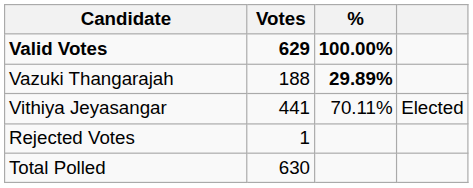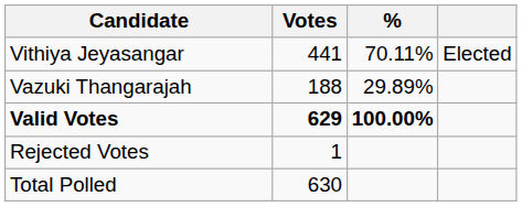 <table class="wikitable" border="1" style="text-align:right;">
 <tr>
 <th align=left width="200">Candidate</th>
 <th align=left width="50">Votes</th>
 <th align=left width="40">%</th>
 <th align=left width="50"></th>
 </tr>
 <tr>
+<td align=left>Vithiya Jeyasangar</td>
+<td>441</td>
+<td>70.11%</td>
+<td align=left>Elected</td>
+</tr>
+<tr>
+<td align=left>Vazuki Thangarajah</td>
+<td>188</td>
+<td>29.89%</td>
+<td></td>
+</tr>
+<tr>
 <td align=left><strong>Valid Votes</strong></td>
 <td><strong>629</strong></td>
 <td><strong>100.00%</strong></td>
 <td></td>
-</tr>
-<tr>
-<td align=left>Vazuki Thangarajah</td>
-<td>188</td>
-<td><strong>29.89%</strong></td>
-<td></td>
-</tr>
-<tr>
-<td align=left>Vithiya Jeyasangar</td>
-<td>441</td>
-<td>70.11%</td>
-<td align=left>Elected</td>
 </tr>
 <tr>
 <td align=left>Rejected Votes</td>
 <td>1</td>
 <td></td>
 <td></td>
 </tr>
 <tr>
 <td align=left>Total Polled</td>
 <td>630</td>
 <td></td>
 <td></td>
 </tr>
 </table>
